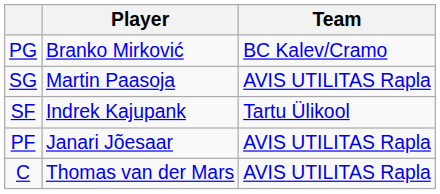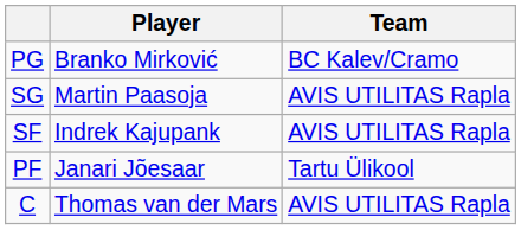 <table class="wikitable">
 <tr>
 <th></th>
 <th>Player</th>
 <th>Team</th>
 </tr>
 <tr>
 <td align="center"><a href='#'>PG</a></td>
 <td> <a href='#'>Branko Mirković</a></td>
 <td><a href='#'>BC Kalev/Cramo</a></td>
 </tr>
 <tr>
 <td align="center"><a href='#'>SG</a></td>
 <td> <a href='#'>Martin Paasoja</a></td>
 <td><a href='#'>AVIS UTILITAS Rapla</a></td>
 </tr>
 <tr>
 <td align="center"><a href='#'>SF</a></td>
 <td> <a href='#'>Indrek Kajupank</a></td>
-<td><a href='#'>Tartu Ülikool</a></td>
+<td><a href='#'>AVIS UTILITAS Rapla</a></td>
 </tr>
 <tr>
 <td align="center"><a href='#'>PF</a></td>
 <td> <a href='#'>Janari Jõesaar</a></td>
-<td><a href='#'>AVIS UTILITAS Rapla</a></td>
+<td><a href='#'>Tartu Ülikool</a></td>
 </tr>
 <tr>
 <td align="center"><a href='#'>C</a></td>
 <td> <a href='#'>Thomas van der Mars</a></td>
 <td><a href='#'>AVIS UTILITAS Rapla</a></td>
 </tr>
 </table>
